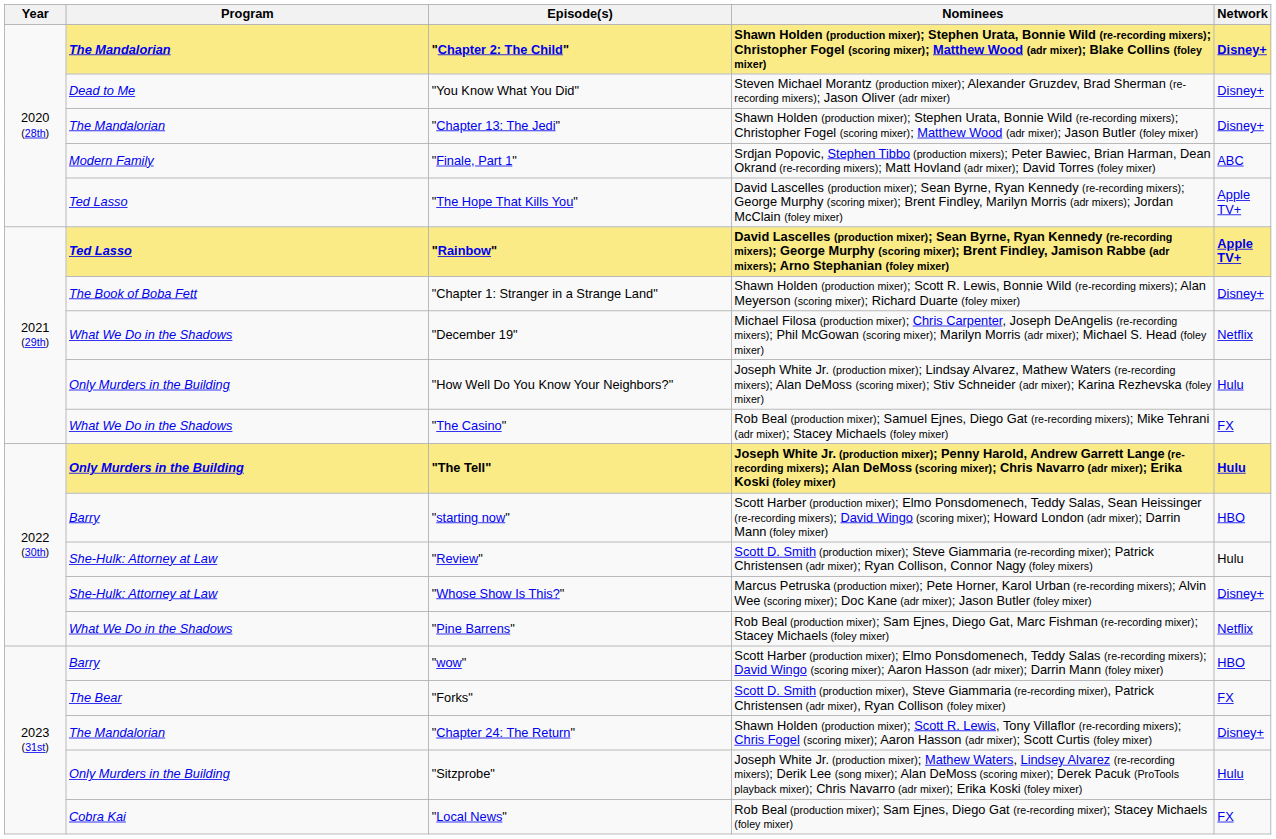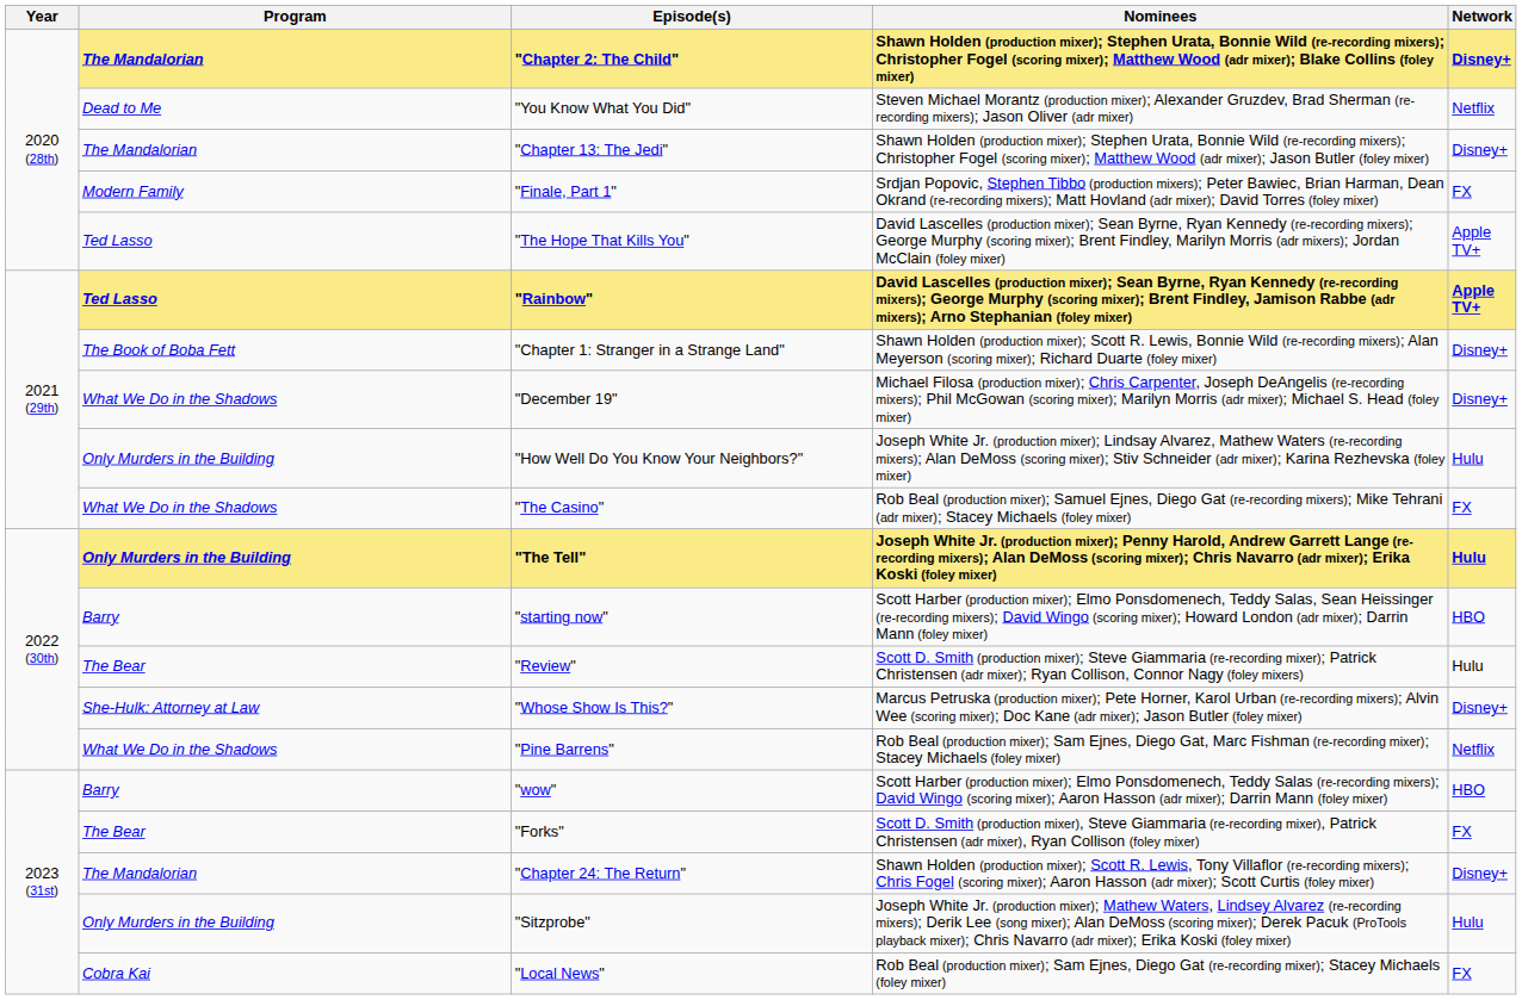 <table class="wikitable" style="width:100%">
 <tr bgcolor="#bebebe">
 <th width="5%">Year</th>
 <th width="30%">Program</th>
 <th width="25%">Episode(s)</th>
 <th width="40%">Nominees</th>
 <th width="5%">Network</th>
 </tr>
 <tr>
 <td rowspan="5" style="text-align:center;">2020 <br><small>(<a href='#'>28th</a>)</small><br></td>
 <td style="background:#FAEB86;"><strong><em><a href='#'>The Mandalorian</a></em></strong></td>
 <td style="background:#FAEB86;"><strong>"<a href='#'>Chapter 2: The Child</a>"</strong></td>
 <td style="background:#FAEB86;"><strong>Shawn Holden <small>(production mixer)</small>; Stephen Urata, Bonnie Wild <small>(re-recording mixers)</small>; Christopher Fogel <small>(scoring mixer)</small>; <a href='#'>Matthew Wood</a> <small>(adr mixer)</small>; Blake Collins <small>(foley mixer)</small></strong></td>
 <td style="background:#FAEB86;"><strong><a href='#'>Disney+</a></strong></td>
 </tr>
 <tr>
 <td><em><a href='#'>Dead to Me</a></em></td>
 <td>"You Know What You Did"</td>
 <td>Steven Michael Morantz <small>(production mixer)</small>; Alexander Gruzdev, Brad Sherman <small>(re-recording mixers)</small>; Jason Oliver <small>(adr mixer)</small></td>
-<td><a href='#'>Disney+</a></td>
+<td><a href='#'>Netflix</a></td>
 </tr>
 <tr>
 <td><em><a href='#'>The Mandalorian</a></em></td>
 <td>"<a href='#'>Chapter 13: The Jedi</a>"</td>
 <td>Shawn Holden <small>(production mixer)</small>; Stephen Urata, Bonnie Wild <small>(re-recording mixers)</small>; Christopher Fogel <small>(scoring mixer)</small>; <a href='#'>Matthew Wood</a> <small>(adr mixer)</small>; Jason Butler <small>(foley mixer)</small></td>
 <td><a href='#'>Disney+</a></td>
 </tr>
 <tr>
 <td><em><a href='#'>Modern Family</a></em></td>
 <td>"<a href='#'>Finale, Part 1</a>"</td>
 <td>Srdjan Popovic, <a href='#'>Stephen Tibbo</a><small> (production mixers)</small>; Peter Bawiec, Brian Harman, Dean Okrand<small> (re-recording mixers)</small>; Matt Hovland<small> (adr mixer)</small>; David Torres<small> (foley mixer)</small></td>
-<td><a href='#'>ABC</a></td>
+<td><a href='#'>FX</a></td>
 </tr>
 <tr>
 <td><em><a href='#'>Ted Lasso</a></em></td>
 <td>"<a href='#'>The Hope That Kills You</a>"</td>
 <td>David Lascelles <small>(production mixer)</small>; Sean Byrne, Ryan Kennedy <small>(re-recording mixers)</small>; George Murphy <small>(scoring mixer)</small>; Brent Findley, Marilyn Morris <small>(adr mixers)</small>; Jordan McClain <small>(foley mixer)</small></td>
 <td><a href='#'>Apple TV+</a></td>
 </tr>
 <tr>
 <td rowspan="5" style="text-align:center;">2021 <br><small>(<a href='#'>29th</a>)</small><br></td>
 <td style="background:#FAEB86;"><strong><em><a href='#'>Ted Lasso</a></em></strong></td>
 <td style="background:#FAEB86;"><strong>"<a href='#'>Rainbow</a>"</strong></td>
 <td style="background:#FAEB86;"><strong>David Lascelles <small>(production mixer)</small>; Sean Byrne, Ryan Kennedy <small>(re-recording mixers)</small>; George Murphy <small>(scoring mixer)</small>; Brent Findley, Jamison Rabbe <small>(adr mixers)</small>; Arno Stephanian <small>(foley mixer)</small></strong></td>
 <td style="background:#FAEB86;"><strong><a href='#'>Apple TV+</a></strong></td>
 </tr>
 <tr>
 <td><em><a href='#'>The Book of Boba Fett</a></em></td>
 <td>"Chapter 1: Stranger in a Strange Land"</td>
 <td>Shawn Holden <small>(production mixer)</small>; Scott R. Lewis, Bonnie Wild <small>(re-recording mixers)</small>; Alan Meyerson <small>(scoring mixer)</small>; Richard Duarte <small>(foley mixer)</small></td>
 <td><a href='#'>Disney+</a></td>
 </tr>
 <tr>
 <td><em><a href='#'>What We Do in the Shadows</a></em></td>
 <td>"December 19"</td>
 <td>Michael Filosa <small>(production mixer)</small>; <a href='#'>Chris Carpenter</a>, Joseph DeAngelis <small>(re-recording mixers)</small>; Phil McGowan <small>(scoring mixer)</small>; Marilyn Morris <small>(adr mixer)</small>; Michael S. Head <small>(foley mixer)</small></td>
-<td><a href='#'>Netflix</a></td>
+<td><a href='#'>Disney+</a></td>
 </tr>
 <tr>
 <td><em><a href='#'>Only Murders in the Building</a></em></td>
 <td>"How Well Do You Know Your Neighbors?"</td>
 <td>Joseph White Jr. <small>(production mixer)</small>; Lindsay Alvarez, Mathew Waters <small>(re-recording mixers)</small>; Alan DeMoss <small>(scoring mixer)</small>; Stiv Schneider <small>(adr mixer)</small>; Karina Rezhevska <small>(foley mixer)</small></td>
 <td><a href='#'>Hulu</a></td>
 </tr>
 <tr>
 <td><em><a href='#'>What We Do in the Shadows</a></em></td>
 <td>"<a href='#'>The Casino</a>"</td>
 <td>Rob Beal <small>(production mixer)</small>; Samuel Ejnes, Diego Gat <small>(re-recording mixers)</small>; Mike Tehrani <small>(adr mixer)</small>; Stacey Michaels <small>(foley mixer)</small></td>
 <td><a href='#'>FX</a></td>
 </tr>
 <tr>
 <td rowspan="5" style="text-align:center;">2022 <br><small>(<a href='#'>30th</a>)</small><br></td>
 <td style="background:#FAEB86;"><strong><em><a href='#'>Only Murders in the Building</a></em></strong></td>
 <td style="background:#FAEB86;"><strong>"The Tell"</strong></td>
 <td style="background:#FAEB86;"><strong>Joseph White Jr.<small> (production mixer)</small>; Penny Harold, Andrew Garrett Lange<small> (re-recording mixers)</small>; Alan DeMoss<small> (scoring mixer)</small>; Chris Navarro<small> (adr mixer)</small>; Erika Koski<small> (foley mixer)</small></strong></td>
 <td style="background:#FAEB86;"><strong><a href='#'>Hulu</a></strong></td>
 </tr>
 <tr>
 <td><em><a href='#'>Barry</a></em></td>
 <td>"<a href='#'>starting now</a>"</td>
 <td>Scott Harber<small> (production mixer)</small>; Elmo Ponsdomenech, Teddy Salas, Sean Heissinger <small>(re-recording mixers)</small>; <a href='#'>David Wingo</a><small> (scoring mixer)</small>; Howard London<small> (adr mixer)</small>; Darrin Mann<small> (foley mixer)</small></td>
 <td><a href='#'>HBO</a></td>
 </tr>
 <tr>
-<td><em><a href='#'>She-Hulk: Attorney at Law</a></em></td>
+<td><em><a href='#'>The Bear</a></em></td>
 <td>"<a href='#'>Review</a>"</td>
 <td><a href='#'>Scott D. Smith</a><small> (production mixer)</small>; Steve Giammaria<small> (re-recording mixer)</small>; Patrick Christensen<small> (adr mixer)</small>; Ryan Collison, Connor Nagy<small> (foley mixers)</small></td>
 <td>Hulu</td>
 </tr>
 <tr>
 <td><em><a href='#'>She-Hulk: Attorney at Law</a></em></td>
 <td>"<a href='#'>Whose Show Is This?</a>"</td>
 <td>Marcus Petruska<small> (production mixer)</small>; Pete Horner, Karol Urban<small> (re-recording mixers)</small>; Alvin Wee<small> (scoring mixer)</small>; Doc Kane<small> (adr mixer)</small>; Jason Butler<small> (foley mixer)</small></td>
 <td><a href='#'>Disney+</a></td>
 </tr>
 <tr>
 <td><em><a href='#'>What We Do in the Shadows</a></em></td>
 <td>"<a href='#'>Pine Barrens</a>"</td>
 <td>Rob Beal<small> (production mixer)</small>; Sam Ejnes, Diego Gat, Marc Fishman<small> (re-recording mixer)</small>; Stacey Michaels<small> (foley mixer)</small></td>
 <td><a href='#'>Netflix</a></td>
 </tr>
 <tr>
 <td rowspan="5" style="text-align:center;">2023 <br><small>(<a href='#'>31st</a>)</small><br></td>
 <td><em><a href='#'>Barry</a></em></td>
 <td>"<a href='#'>wow</a>"</td>
 <td>Scott Harber<small> (production mixer)</small>; Elmo Ponsdomenech, Teddy Salas <small>(re-recording mixers)</small>; <a href='#'>David Wingo</a> <small>(scoring mixer)</small>; Aaron Hasson <small> (adr mixer)</small>; Darrin Mann <small>(foley mixer)</small></td>
 <td><a href='#'>HBO</a></td>
 </tr>
 <tr>
 <td><em><a href='#'>The Bear</a></em></td>
 <td>"Forks"</td>
 <td><a href='#'>Scott D. Smith</a><small> (production mixer)</small>, Steve Giammaria<small> (re-recording mixer)</small>, Patrick Christensen<small> (adr mixer)</small>, Ryan Collison <small> (foley mixer)</small></td>
 <td><a href='#'>FX</a></td>
 </tr>
 <tr>
 <td><em><a href='#'>The Mandalorian</a></em></td>
 <td>"<a href='#'>Chapter 24: The Return</a>"</td>
 <td>Shawn Holden <small>(production mixer)</small>; <a href='#'>Scott R. Lewis</a>, Tony Villaflor <small>(re-recording mixers)</small>; <a href='#'>Chris Fogel</a> <small>(scoring mixer)</small>; Aaron Hasson <small>(adr mixer)</small>; Scott Curtis <small>(foley mixer)</small></td>
 <td><a href='#'>Disney+</a></td>
 </tr>
 <tr>
 <td><em><a href='#'>Only Murders in the Building</a></em></td>
 <td>"Sitzprobe"</td>
 <td>Joseph White Jr.<small> (production mixer)</small>; <a href='#'>Mathew Waters</a>, <a href='#'>Lindsey Alvarez</a> <small> (re-recording mixers)</small>; Derik Lee <small>(song mixer)</small>; Alan DeMoss<small> (scoring mixer)</small>; Derek Pacuk <small>(ProTools playback mixer)</small>; Chris Navarro<small> (adr mixer)</small>; Erika Koski<small> (foley mixer)</small></td>
 <td><a href='#'>Hulu</a></td>
 </tr>
 <tr>
 <td><em><a href='#'>Cobra Kai</a></em></td>
 <td>"<a href='#'>Local News</a>"</td>
 <td>Rob Beal<small> (production mixer)</small>; Sam Ejnes, Diego Gat <small> (re-recording mixer)</small>; Stacey Michaels<small> (foley mixer)</small></td>
 <td><a href='#'>FX</a></td>
 </tr>
 </table>
